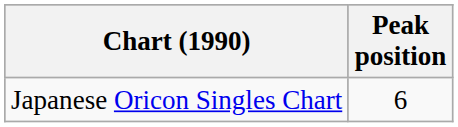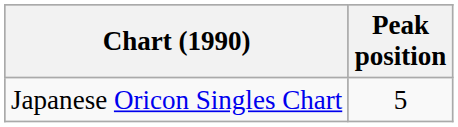 <table class="wikitable">
 <tr>
 <th>Chart (1990)</th>
 <th>Peak<br>position</th>
 </tr>
 <tr>
 <td>Japanese <a href='#'>Oricon Singles Chart</a></td>
-<td align="center">6</td>
+<td align="center">5</td>
 </tr>
 </table>
